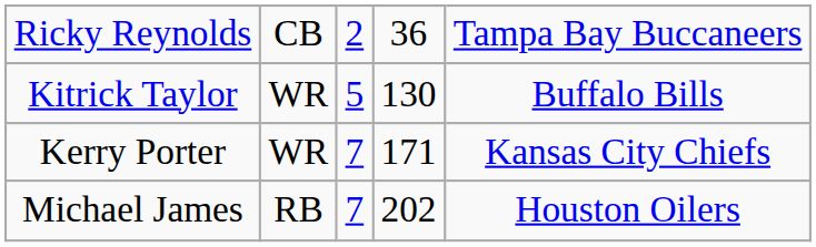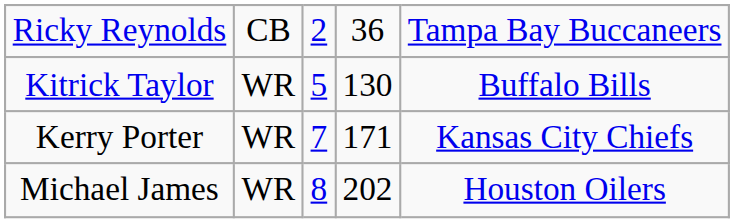 <table class=wikitable style="text-align:center">
 <tr>
 <td><a href='#'>Ricky Reynolds</a></td>
 <td>CB</td>
 <td><a href='#'>2</a></td>
 <td>36</td>
 <td><a href='#'>Tampa Bay Buccaneers</a></td>
 </tr>
 <tr>
 <td><a href='#'>Kitrick Taylor</a></td>
 <td>WR</td>
 <td><a href='#'>5</a></td>
 <td>130</td>
 <td><a href='#'>Buffalo Bills</a></td>
 </tr>
 <tr>
 <td>Kerry Porter</td>
 <td>WR</td>
 <td><a href='#'>7</a></td>
 <td>171</td>
 <td><a href='#'>Kansas City Chiefs</a></td>
 </tr>
 <tr>
 <td>Michael James</td>
-<td>RB</td>
-<td><a href='#'>7</a></td>
+<td>WR</td>
+<td><a href='#'>8</a></td>
 <td>202</td>
 <td><a href='#'>Houston Oilers</a></td>
 </tr>
 </table>
